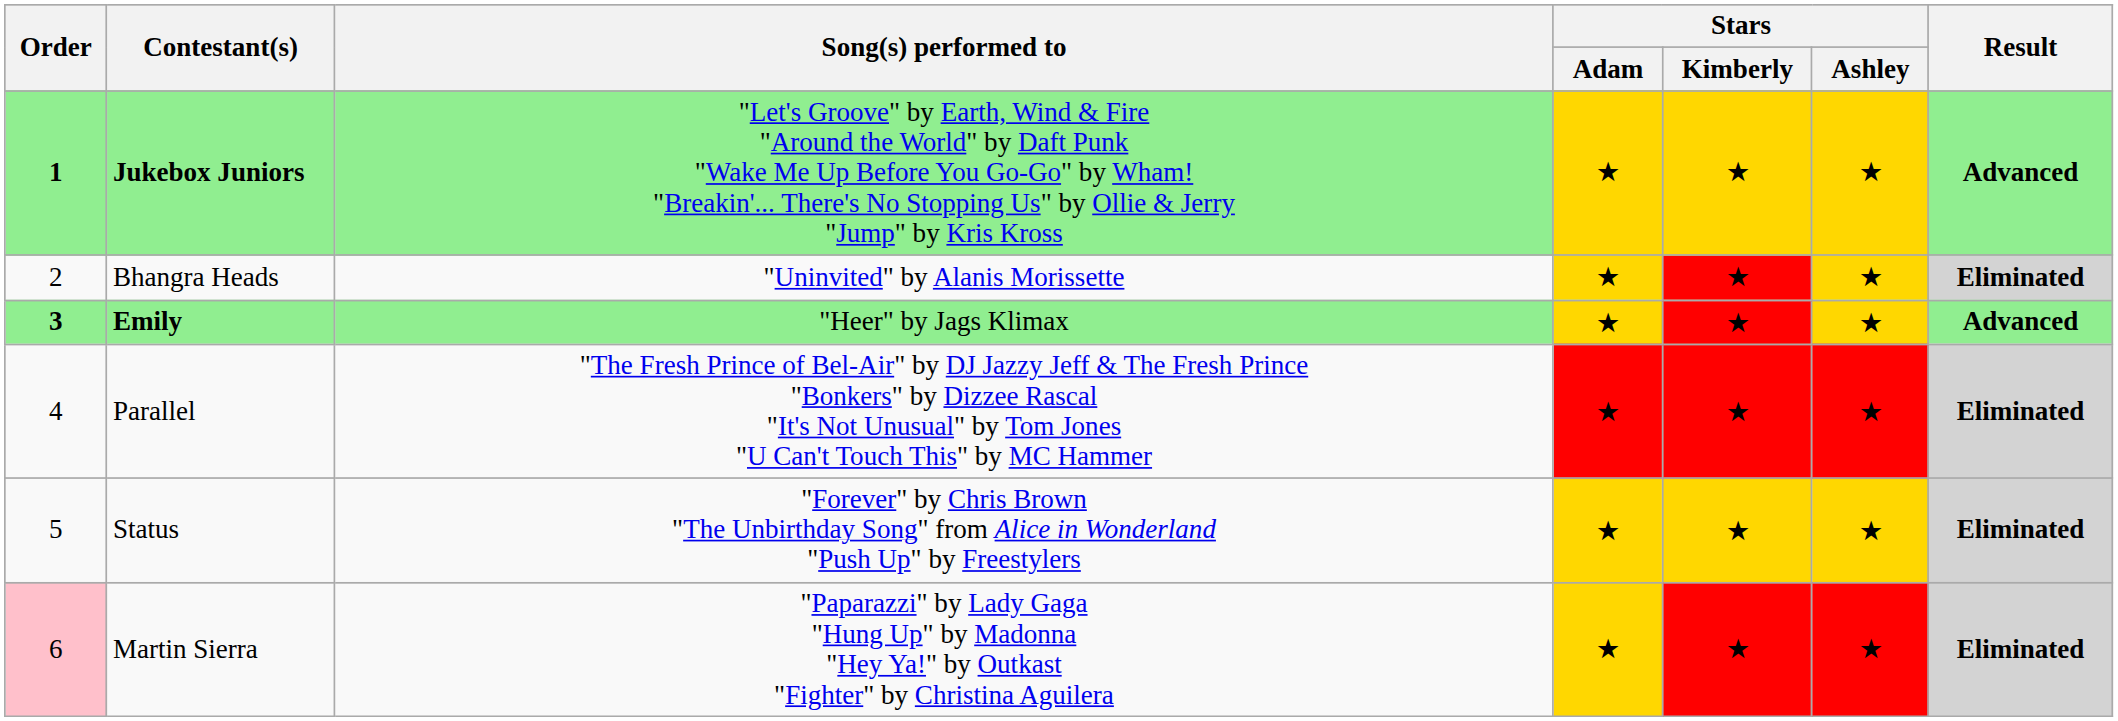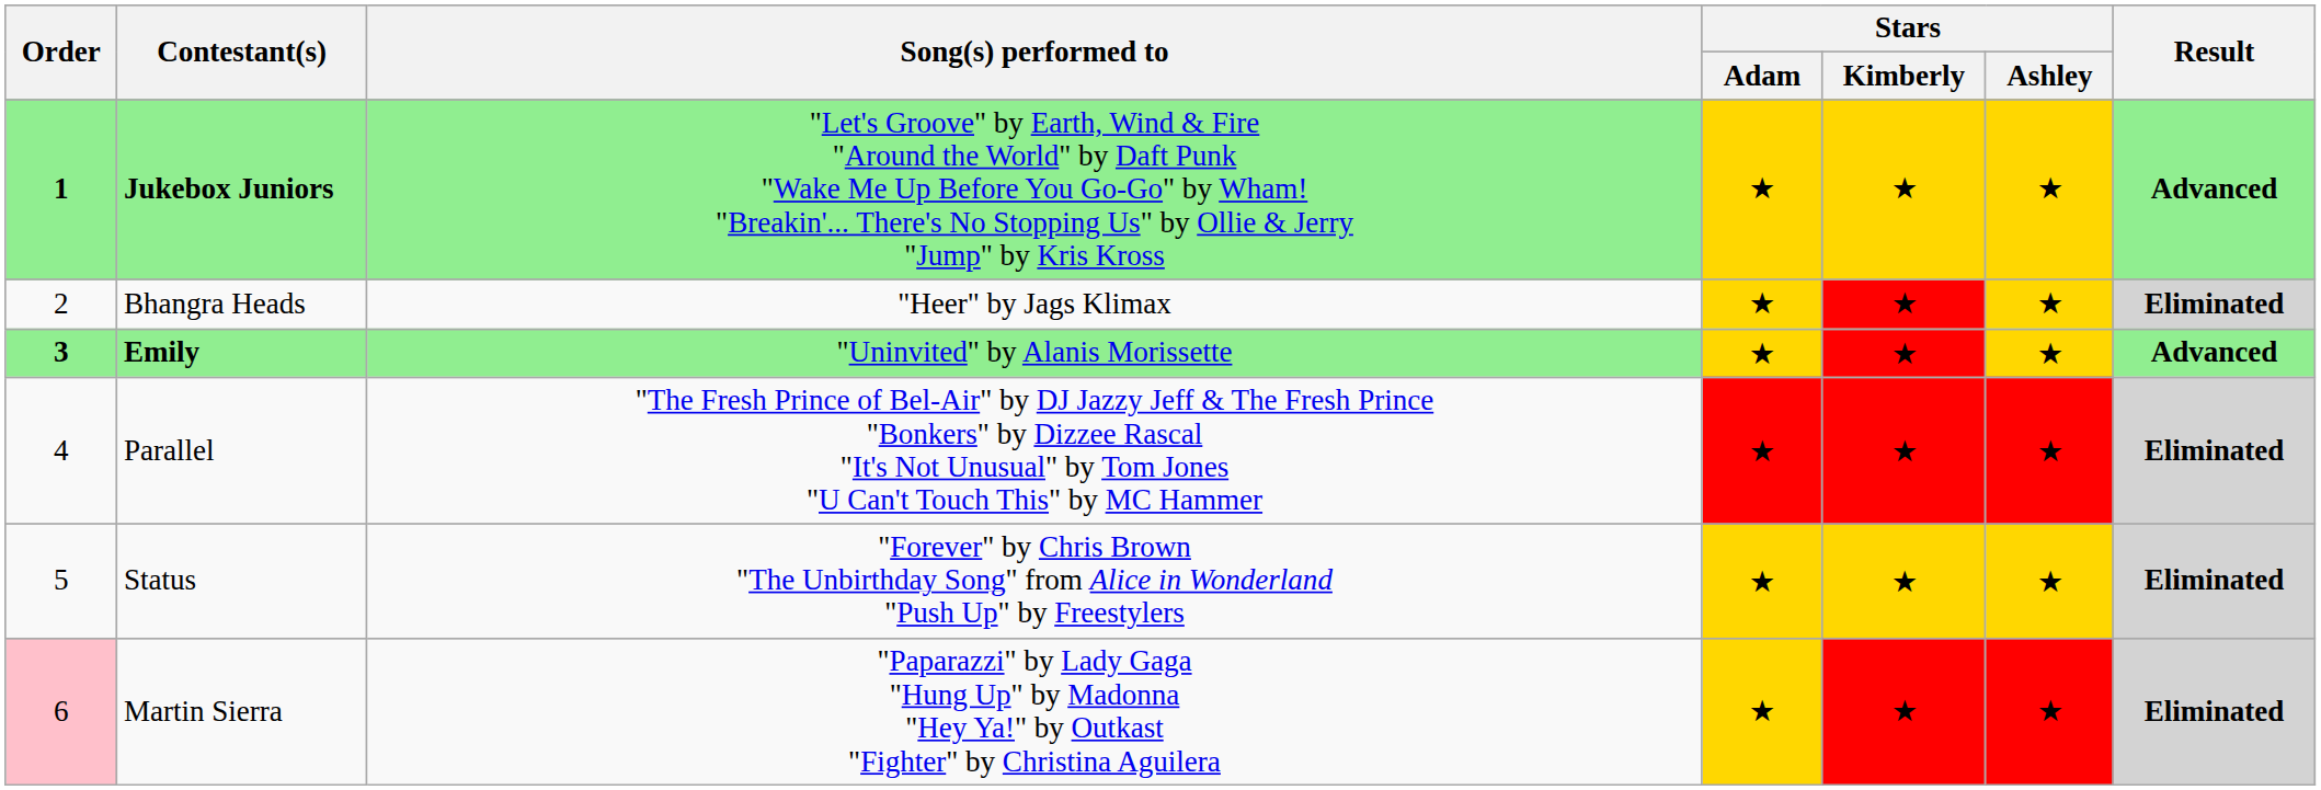 <table class="wikitable" style="text-align:center;">
 <tr>
 <th style="width:2%;" rowspan="2">Order</th>
 <th style="width:7%;" rowspan="2">Contestant(s)</th>
 <th style="width:41%;" rowspan="2">Song(s) performed to</th>
 <th style="width:9%;" colspan="3">Stars</th>
 <th style="width:5%;" rowspan="2">Result</th>
 </tr>
 <tr>
 <th style="width:3%;">Adam</th>
 <th style="width:3%;">Kimberly</th>
 <th style="width:3%;">Ashley</th>
 </tr>
 <tr style="background:lightgreen;">
 <td><strong>1</strong></td>
 <td style="text-align:left;"><strong>Jukebox Juniors</strong></td>
 <td>"<a href='#'>Let's Groove</a>" by <a href='#'>Earth, Wind & Fire</a><br>  "<a href='#'>Around the World</a>" by <a href='#'>Daft Punk</a><br>  "<a href='#'>Wake Me Up Before You Go-Go</a>" by <a href='#'>Wham!</a> <br> "<a href='#'>Breakin'... There's No Stopping Us</a>" by <a href='#'>Ollie & Jerry</a> <br> "<a href='#'>Jump</a>" by <a href='#'>Kris Kross</a></td>
 <td style="background:gold;">★</td>
 <td style="background:gold;">★</td>
 <td style="background:gold;">★</td>
 <td><strong>Advanced</strong></td>
 </tr>
 <tr>
 <td>2</td>
 <td style="text-align:left;">Bhangra Heads</td>
-<td>"<a href='#'>Uninvited</a>" by <a href='#'>Alanis Morissette</a></td>
+<td>"Heer" by Jags Klimax</td>
 <td style="background:gold;">★</td>
 <td style="background:red;">★</td>
 <td style="background:gold;">★</td>
 <td style="background:lightgrey;"><strong>Eliminated</strong></td>
 </tr>
 <tr style="background:lightgreen;">
 <td><strong>3</strong></td>
 <td style="text-align:left;"><strong>Emily</strong></td>
-<td>"Heer" by Jags Klimax</td>
+<td>"<a href='#'>Uninvited</a>" by <a href='#'>Alanis Morissette</a></td>
 <td style="background:gold;">★</td>
 <td style="background:red;">★</td>
 <td style="background:gold;">★</td>
 <td><strong>Advanced</strong></td>
 </tr>
 <tr>
 <td>4</td>
 <td style="text-align:left;">Parallel</td>
 <td>"<a href='#'>The Fresh Prince of Bel-Air</a>" by <a href='#'>DJ Jazzy Jeff & The Fresh Prince</a> <br>  "<a href='#'>Bonkers</a>" by <a href='#'>Dizzee Rascal</a> <br>  "<a href='#'>It's Not Unusual</a>" by <a href='#'>Tom Jones</a> <br> "<a href='#'>U Can't Touch This</a>" by <a href='#'>MC Hammer</a></td>
 <td style="background:red;">★</td>
 <td style="background:red;">★</td>
 <td style="background:red;">★</td>
 <td style="background:lightgrey;"><strong>Eliminated</strong></td>
 </tr>
 <tr>
 <td>5</td>
 <td style="text-align:left;">Status</td>
 <td>"<a href='#'>Forever</a>" by <a href='#'>Chris Brown</a> <br> "<a href='#'>The Unbirthday Song</a>" from  <em><a href='#'>Alice in Wonderland</a></em><br> "<a href='#'>Push Up</a>" by <a href='#'>Freestylers</a></td>
 <td style="background:gold;">★</td>
 <td style="background:gold;">★</td>
 <td style="background:gold;">★</td>
 <td style="background:lightgrey;"><strong>Eliminated</strong></td>
 </tr>
 <tr>
 <td style="background: pink;">6</td>
 <td style="text-align:left;">Martin Sierra</td>
 <td>"<a href='#'>Paparazzi</a>" by <a href='#'>Lady Gaga</a> <br> "<a href='#'>Hung Up</a>" by <a href='#'>Madonna</a> <br> "<a href='#'>Hey Ya!</a>" by <a href='#'>Outkast</a> <br> "<a href='#'>Fighter</a>" by <a href='#'>Christina Aguilera</a></td>
 <td style="background:gold;">★</td>
 <td style="background:red;">★</td>
 <td style="background:red;">★</td>
 <td style="background:lightgrey;"><strong>Eliminated</strong></td>
 </tr>
 </table>
